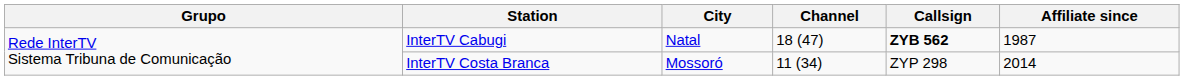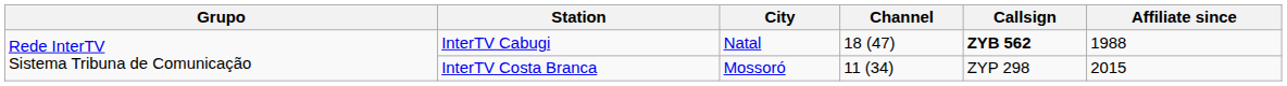 <table class = "wikitable" style = "width: 100%">
 <tr>
 <th>Grupo</th>
 <th>Station</th>
 <th>City</th>
 <th>Channel</th>
 <th>Callsign</th>
 <th>Affiliate since</th>
 </tr>
 <tr>
 <td rowspan="2"><a href='#'>Rede InterTV</a> <br> Sistema Tribuna de Comunicação</td>
 <td><a href='#'>InterTV Cabugi</a></td>
 <td><a href='#'>Natal</a></td>
 <td>18 (47)</td>
 <td><strong>ZYB 562</strong></td>
-<td>1987</td>
+<td>1988</td>
 </tr>
 <tr>
 <td><a href='#'>InterTV Costa Branca</a></td>
 <td><a href='#'>Mossoró</a></td>
 <td>11 (34)</td>
 <td>ZYP 298</td>
-<td>2014</td>
+<td>2015</td>
 </tr>
 </table>
